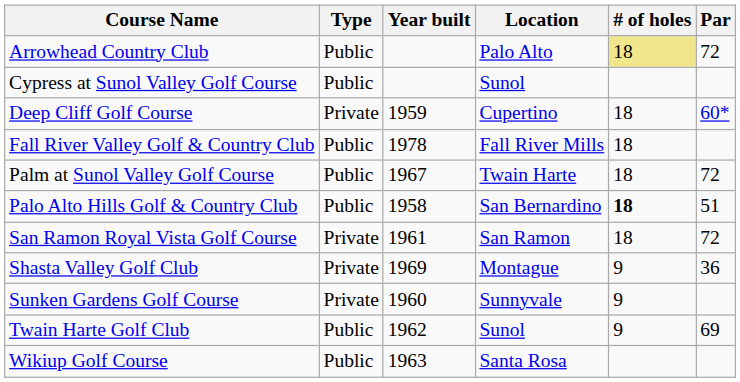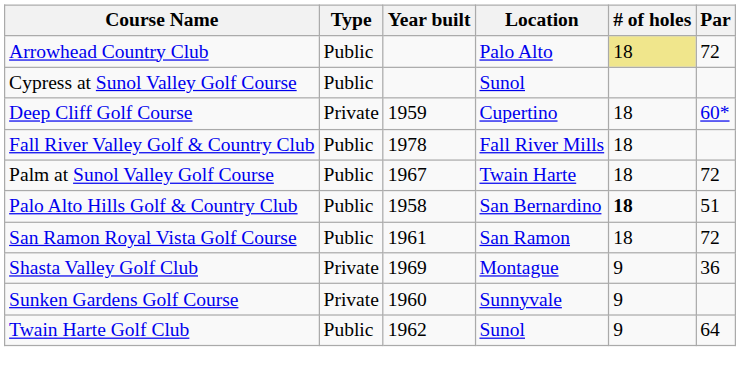 <table class="wikitable" border="1" style="font-size:100%; float:left;">
 <tr>
 <th>Course Name</th>
 <th>Type</th>
 <th>Year built</th>
 <th>Location</th>
 <th># of holes</th>
 <th>Par</th>
 </tr>
 <tr>
 <td><a href='#'>Arrowhead Country Club</a></td>
 <td>Public</td>
 <td></td>
 <td><a href='#'>Palo Alto</a></td>
 <td style="background: khaki;">18</td>
 <td>72</td>
 </tr>
 <tr>
 <td>Cypress at <a href='#'>Sunol Valley Golf Course</a></td>
 <td>Public</td>
 <td></td>
 <td><a href='#'>Sunol</a></td>
 <td></td>
 <td></td>
 </tr>
 <tr>
 <td><a href='#'>Deep Cliff Golf Course</a></td>
 <td>Private</td>
 <td>1959</td>
 <td><a href='#'>Cupertino</a></td>
 <td>18</td>
 <td><a href='#'>60*</a></td>
 </tr>
 <tr>
 <td><a href='#'>Fall River Valley Golf & Country Club</a></td>
 <td>Public</td>
 <td>1978</td>
 <td><a href='#'>Fall River Mills</a></td>
 <td>18</td>
 <td></td>
 </tr>
 <tr>
 <td>Palm at <a href='#'>Sunol Valley Golf Course</a></td>
 <td>Public</td>
 <td>1967</td>
 <td><a href='#'>Twain Harte</a></td>
 <td>18</td>
 <td>72</td>
 </tr>
 <tr>
 <td><a href='#'>Palo Alto Hills Golf & Country Club</a></td>
 <td>Public</td>
 <td>1958</td>
 <td><a href='#'>San Bernardino</a></td>
 <td><strong>18</strong></td>
 <td>51</td>
 </tr>
 <tr>
 <td><a href='#'>San Ramon Royal Vista Golf Course</a></td>
-<td>Private</td>
+<td>Public</td>
 <td>1961</td>
 <td><a href='#'>San Ramon</a></td>
 <td>18</td>
 <td>72</td>
 </tr>
 <tr>
 <td><a href='#'>Shasta Valley Golf Club</a></td>
 <td>Private</td>
 <td>1969</td>
 <td><a href='#'>Montague</a></td>
 <td>9</td>
 <td>36</td>
 </tr>
 <tr>
 <td><a href='#'>Sunken Gardens Golf Course</a></td>
 <td>Private</td>
 <td>1960</td>
 <td><a href='#'>Sunnyvale</a></td>
 <td>9</td>
 <td></td>
 </tr>
 <tr>
 <td><a href='#'>Twain Harte Golf Club</a></td>
 <td>Public</td>
 <td>1962</td>
 <td><a href='#'>Sunol</a></td>
 <td>9</td>
-<td>69</td>
-</tr>
-<tr>
-<td><a href='#'>Wikiup Golf Course</a></td>
-<td>Public</td>
-<td>1963</td>
-<td><a href='#'>Santa Rosa</a></td>
-<td></td>
-<td></td>
+<td>64</td>
 </tr>
 </table>
